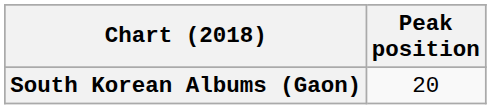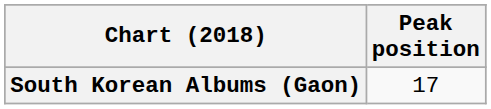 <table class="wikitable plainrowheaders" style="text-align:center">
 <tr>
 <th scope="col">Chart (2018)</th>
 <th scope="col">Peak<br> position</th>
 </tr>
 <tr>
 <th scope="row">South Korean Albums (Gaon)</th>
-<td>20</td>
+<td>17</td>
 </tr>
 </table>
